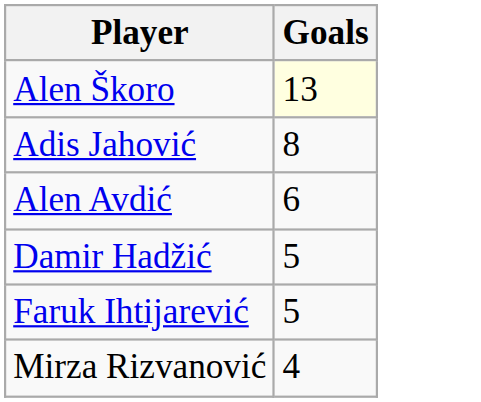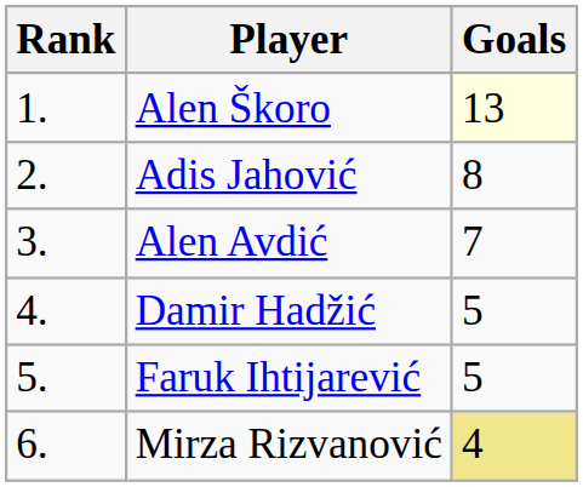 <table class="wikitable">
 <tr>
+<th>Rank</th>
 <th>Player</th>
 <th>Goals</th>
 </tr>
 <tr>
+<td>1.</td>
 <td> <a href='#'>Alen Škoro</a></td>
 <td style="background: lightyellow;">13</td>
 </tr>
 <tr>
+<td>2.</td>
 <td> <a href='#'>Adis Jahović</a></td>
 <td>8</td>
 </tr>
 <tr>
+<td>3.</td>
 <td> <a href='#'>Alen Avdić</a></td>
-<td>6</td>
+<td>7</td>
 </tr>
 <tr>
+<td>4.</td>
 <td> <a href='#'>Damir Hadžić</a></td>
 <td>5</td>
 </tr>
 <tr>
+<td>5.</td>
 <td> <a href='#'>Faruk Ihtijarević</a></td>
 <td>5</td>
 </tr>
 <tr>
+<td>6.</td>
 <td> Mirza Rizvanović</td>
-<td>4</td>
+<td style="background: khaki;">4</td>
 </tr>
 </table>
